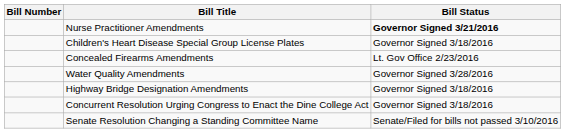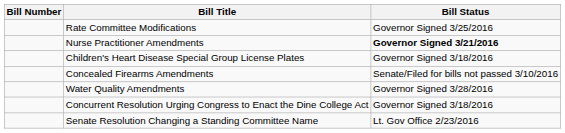 <table class="wikitable">
 <tr>
 <th>Bill Number</th>
 <th>Bill Title</th>
 <th>Bill Status</th>
+</tr>
+<tr>
+<td></td>
+<td>Rate Committee Modifications</td>
+<td>Governor Signed 3/25/2016</td>
 </tr>
 <tr>
 <td></td>
 <td>Nurse Practitioner Amendments</td>
 <td><strong>Governor Signed 3/21/2016</strong></td>
 </tr>
 <tr>
 <td></td>
 <td>Children's Heart Disease Special Group License Plates</td>
 <td>Governor Signed 3/18/2016</td>
 </tr>
 <tr>
 <td></td>
 <td>Concealed Firearms Amendments</td>
-<td>Lt. Gov Office 2/23/2016</td>
+<td>Senate/Filed for bills not passed 3/10/2016</td>
 </tr>
 <tr>
 <td></td>
 <td>Water Quality Amendments</td>
 <td>Governor Signed 3/28/2016</td>
-</tr>
-<tr>
-<td></td>
-<td>Highway Bridge Designation Amendments</td>
-<td>Governor Signed 3/18/2016</td>
 </tr>
 <tr>
 <td></td>
 <td>Concurrent Resolution Urging Congress to Enact the Dine College Act</td>
 <td>Governor Signed 3/18/2016</td>
 </tr>
 <tr>
 <td></td>
 <td>Senate Resolution Changing a Standing Committee Name</td>
-<td>Senate/Filed for bills not passed 3/10/2016</td>
+<td>Lt. Gov Office 2/23/2016</td>
 </tr>
 </table>
